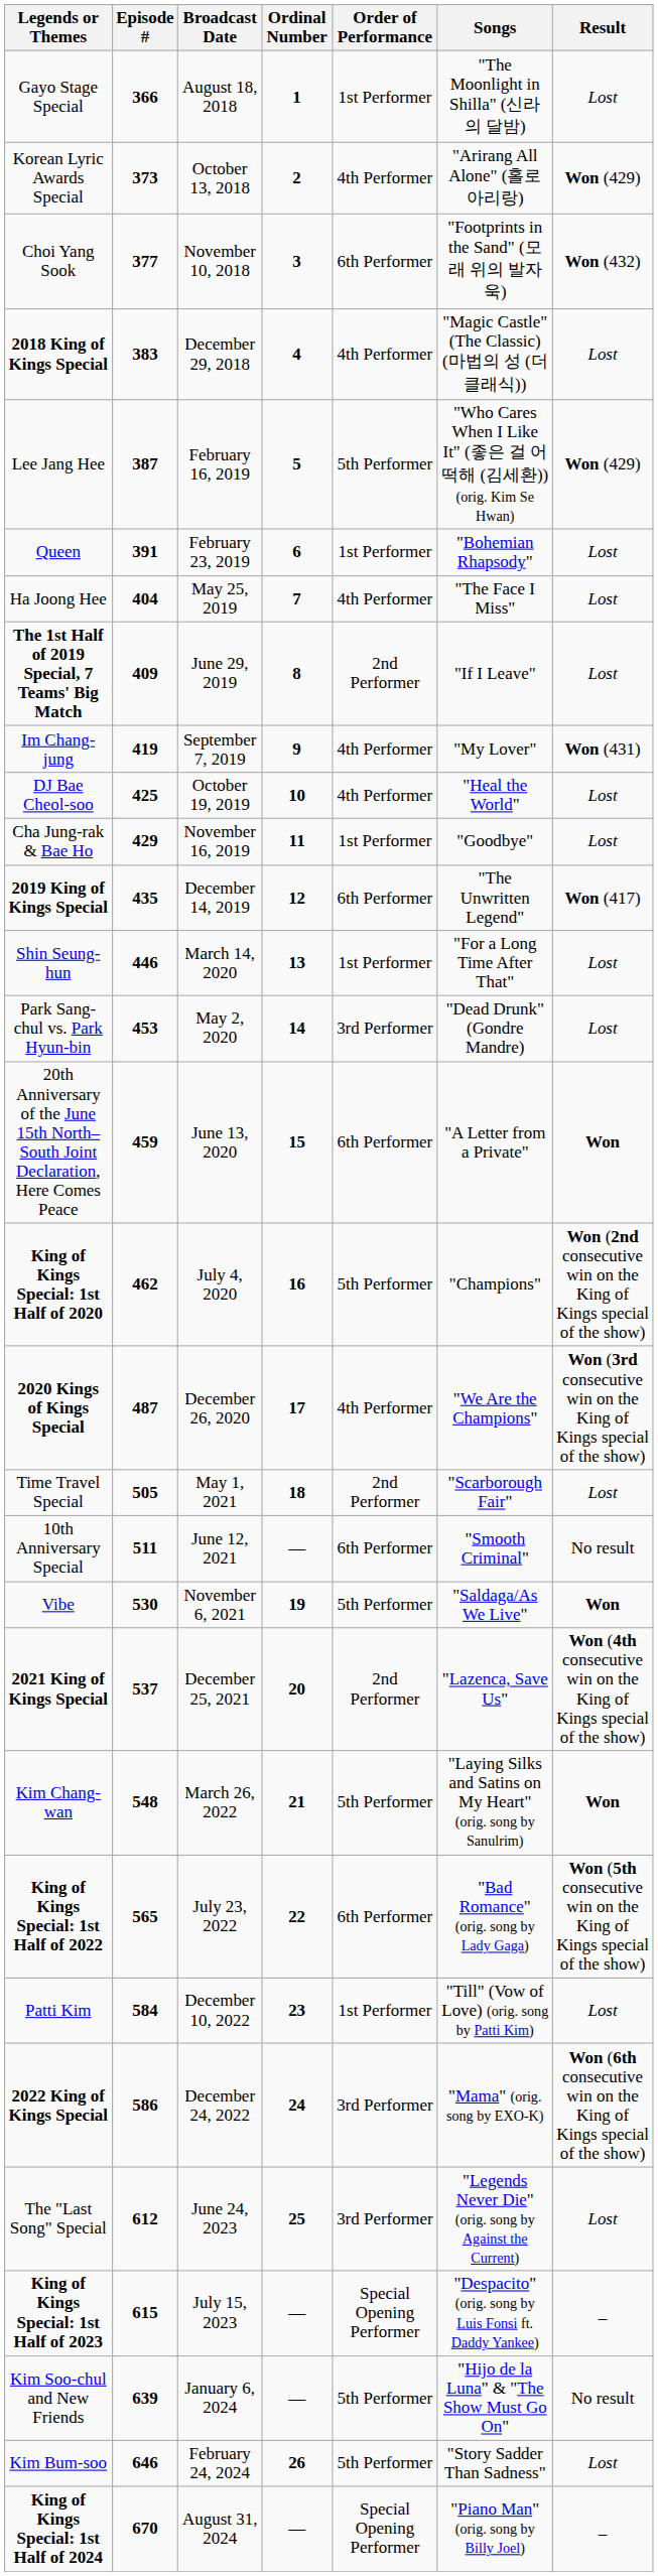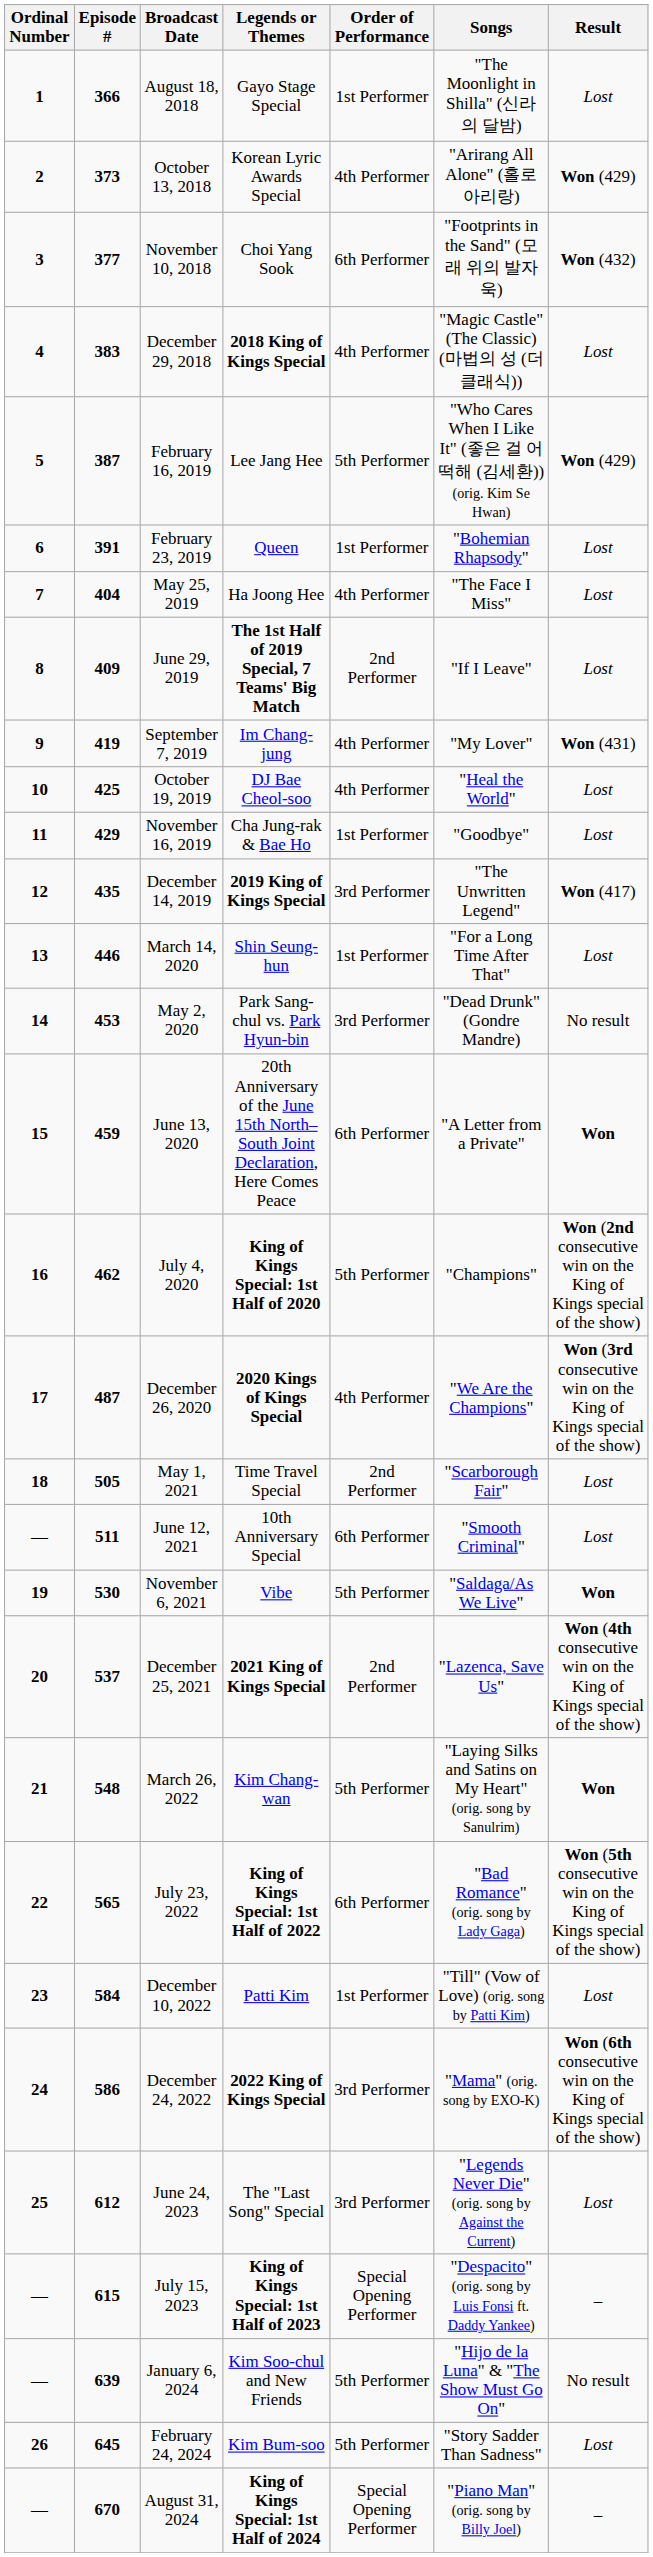 <table class="wikitable sortable plainrowheaders" style="text-align:center">
 <tr>
-<th scope="col">Legends or Themes</th>
+<th scope="col">Ordinal Number</th>
 <th scope="col">Episode #</th>
 <th scope="col">Broadcast Date</th>
-<th scope="col">Ordinal Number</th>
+<th scope="col">Legends or Themes</th>
 <th scope="col">Order of Performance</th>
 <th scope="col">Songs</th>
 <th scope="col">Result</th>
 </tr>
 <tr>
-<td>Gayo Stage Special</td>
+<td><strong>1</strong></td>
 <td><strong>366</strong></td>
 <td>August 18, 2018</td>
-<td><strong>1</strong></td>
+<td>Gayo Stage Special</td>
 <td>1st Performer</td>
 <td>"The Moonlight in Shilla" (신라의 달밤)</td>
 <td><em>Lost</em></td>
 </tr>
 <tr>
-<td>Korean Lyric Awards Special</td>
+<td><strong>2</strong></td>
 <td><strong>373</strong></td>
 <td>October 13, 2018</td>
-<td><strong>2</strong></td>
+<td>Korean Lyric Awards Special</td>
 <td>4th Performer</td>
 <td>"Arirang All Alone" (홀로 아리랑)</td>
 <td><strong>Won</strong> (429)</td>
 </tr>
 <tr>
-<td>Choi Yang Sook</td>
+<td><strong>3</strong></td>
 <td><strong>377</strong></td>
 <td>November 10, 2018</td>
-<td><strong>3</strong></td>
+<td>Choi Yang Sook</td>
 <td>6th Performer</td>
 <td>"Footprints in the Sand" (모래 위의 발자욱)</td>
 <td><strong>Won</strong> (432)</td>
 </tr>
 <tr>
-<td><strong>2018 King of Kings Special</strong></td>
+<td><strong>4</strong></td>
 <td><strong>383</strong></td>
 <td>December 29, 2018</td>
-<td><strong>4</strong></td>
+<td><strong>2018 King of Kings Special</strong></td>
 <td>4th Performer</td>
 <td>"Magic Castle" (The Classic) (마법의 성 (더 클래식))</td>
 <td><em>Lost</em></td>
 </tr>
 <tr>
-<td>Lee Jang Hee</td>
+<td><strong>5</strong></td>
 <td><strong>387</strong></td>
 <td>February 16, 2019</td>
-<td><strong>5</strong></td>
+<td>Lee Jang Hee</td>
 <td>5th Performer</td>
 <td>"Who Cares When I Like It" (좋은 걸 어떡해 (김세환)) <small>(orig. Kim Se Hwan)</small></td>
 <td><strong>Won</strong> (429)</td>
 </tr>
 <tr>
-<td><a href='#'>Queen</a></td>
+<td><strong>6</strong></td>
 <td><strong>391</strong></td>
 <td>February 23, 2019</td>
-<td><strong>6</strong></td>
+<td><a href='#'>Queen</a></td>
 <td>1st Performer</td>
 <td>"<a href='#'>Bohemian Rhapsody</a>"</td>
 <td><em>Lost</em></td>
 </tr>
 <tr>
-<td>Ha Joong Hee</td>
+<td><strong>7</strong></td>
 <td><strong>404</strong></td>
 <td>May 25, 2019</td>
-<td><strong>7</strong></td>
+<td>Ha Joong Hee</td>
 <td>4th Performer</td>
 <td>"The Face I Miss"</td>
 <td><em>Lost</em></td>
 </tr>
 <tr>
-<td><strong>The 1st Half of 2019 Special, 7 Teams' Big Match</strong></td>
+<td><strong>8</strong></td>
 <td><strong>409</strong></td>
 <td>June 29, 2019</td>
-<td><strong>8</strong></td>
+<td><strong>The 1st Half of 2019 Special, 7 Teams' Big Match</strong></td>
 <td>2nd Performer</td>
 <td>"If I Leave"</td>
 <td><em>Lost</em></td>
 </tr>
 <tr>
-<td><a href='#'>Im Chang-jung</a></td>
+<td><strong>9</strong></td>
 <td><strong>419</strong></td>
 <td>September 7, 2019</td>
-<td><strong>9</strong></td>
+<td><a href='#'>Im Chang-jung</a></td>
 <td>4th Performer</td>
 <td>"My Lover"</td>
 <td><strong>Won</strong> (431)</td>
 </tr>
 <tr>
-<td><a href='#'>DJ Bae Cheol-soo</a></td>
+<td><strong>10</strong></td>
 <td><strong>425</strong></td>
 <td>October 19, 2019</td>
-<td><strong>10</strong></td>
+<td><a href='#'>DJ Bae Cheol-soo</a></td>
 <td>4th Performer</td>
 <td>"<a href='#'>Heal the World</a>"</td>
 <td><em>Lost</em></td>
 </tr>
 <tr>
-<td>Cha Jung-rak & <a href='#'>Bae Ho</a></td>
+<td><strong>11</strong></td>
 <td><strong>429</strong></td>
 <td>November 16, 2019</td>
-<td><strong>11</strong></td>
+<td>Cha Jung-rak & <a href='#'>Bae Ho</a></td>
 <td>1st Performer</td>
 <td>"Goodbye"</td>
 <td><em>Lost</em></td>
 </tr>
 <tr>
-<td><strong>2019 King of Kings Special</strong></td>
+<td><strong>12</strong></td>
 <td><strong>435</strong></td>
 <td>December 14, 2019</td>
-<td><strong>12</strong></td>
-<td>6th Performer</td>
+<td><strong>2019 King of Kings Special</strong></td>
+<td>3rd Performer</td>
 <td>"The Unwritten Legend"</td>
 <td><strong>Won</strong> (417)</td>
 </tr>
 <tr>
-<td><a href='#'>Shin Seung-hun</a></td>
+<td><strong>13</strong></td>
 <td><strong>446</strong></td>
 <td>March 14, 2020</td>
-<td><strong>13</strong></td>
+<td><a href='#'>Shin Seung-hun</a></td>
 <td>1st Performer</td>
 <td>"For a Long Time After That"</td>
 <td><em>Lost</em></td>
 </tr>
 <tr>
-<td>Park Sang-chul vs. <a href='#'>Park Hyun-bin</a></td>
+<td><strong>14</strong></td>
 <td><strong>453</strong></td>
 <td>May 2, 2020</td>
-<td><strong>14</strong></td>
+<td>Park Sang-chul vs. <a href='#'>Park Hyun-bin</a></td>
 <td>3rd Performer</td>
 <td>"Dead Drunk" (Gondre Mandre)</td>
-<td><em>Lost</em></td>
+<td>No result</td>
 </tr>
 <tr>
-<td>20th Anniversary of the <a href='#'>June 15th North–South Joint Declaration</a>, Here Comes Peace</td>
+<td><strong>15</strong></td>
 <td><strong>459</strong></td>
 <td>June 13, 2020</td>
-<td><strong>15</strong></td>
+<td>20th Anniversary of the <a href='#'>June 15th North–South Joint Declaration</a>, Here Comes Peace</td>
 <td>6th Performer</td>
 <td>"A Letter from a Private"</td>
 <td><strong>Won</strong></td>
 </tr>
 <tr>
-<td><strong>King of Kings Special: 1st Half of 2020</strong></td>
+<td><strong>16</strong></td>
 <td><strong>462</strong></td>
 <td>July 4, 2020</td>
-<td><strong>16</strong></td>
+<td><strong>King of Kings Special: 1st Half of 2020</strong></td>
 <td>5th Performer</td>
 <td>"Champions"</td>
 <td><strong>Won</strong> (<strong>2nd</strong> consecutive win on the King of Kings special of the show)</td>
 </tr>
 <tr>
-<td><strong>2020 Kings of Kings Special</strong></td>
+<td><strong>17</strong></td>
 <td><strong>487</strong></td>
 <td>December 26, 2020</td>
-<td><strong>17</strong></td>
+<td><strong>2020 Kings of Kings Special</strong></td>
 <td>4th Performer</td>
 <td>"<a href='#'>We Are the Champions</a>"</td>
 <td><strong>Won</strong> (<strong>3rd</strong> consecutive win on the King of Kings special of the show)</td>
 </tr>
 <tr>
-<td>Time Travel Special</td>
+<td><strong>18</strong></td>
 <td><strong>505</strong></td>
 <td>May 1, 2021</td>
-<td><strong>18</strong></td>
+<td>Time Travel Special</td>
 <td>2nd Performer</td>
 <td>"<a href='#'>Scarborough Fair</a>"</td>
 <td><em>Lost</em></td>
 </tr>
 <tr>
-<td>10th Anniversary Special</td>
+<td>—</td>
 <td><strong>511</strong></td>
 <td>June 12, 2021</td>
-<td>—</td>
+<td>10th Anniversary Special</td>
 <td>6th Performer</td>
 <td>"<a href='#'>Smooth Criminal</a>"</td>
-<td>No result</td>
+<td><em>Lost</em></td>
 </tr>
 <tr>
-<td><a href='#'>Vibe</a></td>
+<td><strong>19</strong></td>
 <td><strong>530</strong></td>
 <td>November 6, 2021</td>
-<td><strong>19</strong></td>
+<td><a href='#'>Vibe</a></td>
 <td>5th Performer</td>
 <td>"<a href='#'>Saldaga/As We Live</a>"</td>
 <td><strong>Won</strong></td>
 </tr>
 <tr>
-<td><strong>2021 King of Kings Special</strong></td>
+<td><strong>20</strong></td>
 <td><strong>537</strong></td>
 <td>December 25, 2021</td>
-<td><strong>20</strong></td>
+<td><strong>2021 King of Kings Special</strong></td>
 <td>2nd Performer</td>
 <td>"<a href='#'>Lazenca, Save Us</a>"</td>
 <td><strong>Won</strong> (<strong>4th</strong> consecutive win on the King of Kings special of the show)</td>
 </tr>
 <tr>
-<td><a href='#'>Kim Chang-wan</a></td>
+<td><strong>21</strong></td>
 <td><strong>548</strong></td>
 <td>March 26, 2022</td>
-<td><strong>21</strong></td>
+<td><a href='#'>Kim Chang-wan</a></td>
 <td>5th Performer</td>
 <td>"Laying Silks and Satins on My Heart" <small>(orig. song by Sanulrim)</small></td>
 <td><strong>Won</strong></td>
 </tr>
 <tr>
-<td><strong>King of Kings Special: 1st Half of 2022</strong></td>
+<td><strong>22</strong></td>
 <td><strong>565</strong></td>
 <td>July 23, 2022</td>
-<td><strong>22</strong></td>
+<td><strong>King of Kings Special: 1st Half of 2022</strong></td>
 <td>6th Performer</td>
 <td>"<a href='#'>Bad Romance</a>" <small>(orig. song by <a href='#'>Lady Gaga</a>)</small></td>
 <td><strong>Won</strong> (<strong>5th</strong> consecutive win on the King of Kings special of the show)</td>
 </tr>
 <tr>
-<td><a href='#'>Patti Kim</a></td>
+<td><strong>23</strong></td>
 <td><strong>584</strong></td>
 <td>December 10, 2022</td>
-<td><strong>23</strong></td>
+<td><a href='#'>Patti Kim</a></td>
 <td>1st Performer</td>
 <td>"Till" (Vow of Love) <small>(orig. song by <a href='#'>Patti Kim</a>)</small></td>
 <td><em>Lost</em></td>
 </tr>
 <tr>
-<td><strong>2022 King of Kings Special</strong></td>
+<td><strong>24</strong></td>
 <td><strong>586</strong></td>
 <td>December 24, 2022</td>
-<td><strong>24</strong></td>
+<td><strong>2022 King of Kings Special</strong></td>
 <td>3rd Performer</td>
 <td>"<a href='#'>Mama</a>" <small>(orig. song by EXO-K)</small></td>
 <td><strong>Won</strong> (<strong>6th</strong> consecutive win on the King of Kings special of the show)</td>
 </tr>
 <tr>
-<td>The "Last Song" Special</td>
+<td><strong>25</strong></td>
 <td><strong>612</strong></td>
 <td>June 24, 2023</td>
-<td><strong>25</strong></td>
+<td>The "Last Song" Special</td>
 <td>3rd Performer</td>
 <td>"<a href='#'>Legends Never Die</a>" <small>(orig. song by <a href='#'>Against the Current</a>)</small></td>
 <td><em>Lost</em></td>
 </tr>
 <tr>
-<td><strong>King of Kings Special: 1st Half of 2023</strong></td>
+<td>—</td>
 <td><strong>615</strong></td>
 <td>July 15, 2023</td>
-<td>—</td>
+<td><strong>King of Kings Special: 1st Half of 2023</strong></td>
 <td>Special Opening Performer</td>
 <td>"<a href='#'>Despacito</a>" <small>(orig. song by <a href='#'>Luis Fonsi</a> ft. <a href='#'>Daddy Yankee</a>)</small></td>
 <td>_</td>
 </tr>
 <tr>
-<td><a href='#'>Kim Soo-chul</a> and New Friends</td>
+<td>—</td>
 <td><strong>639</strong></td>
 <td>January 6, 2024</td>
-<td>—</td>
+<td><a href='#'>Kim Soo-chul</a> and New Friends</td>
 <td>5th Performer</td>
 <td>"<a href='#'>Hijo de la Luna</a>" & "<a href='#'>The Show Must Go On</a>" </td>
 <td>No result</td>
 </tr>
 <tr>
+<td><strong>26</strong></td>
+<td><strong>645</strong></td>
+<td>February 24, 2024</td>
 <td><a href='#'>Kim Bum-soo</a></td>
-<td><strong>646</strong></td>
-<td>February 24, 2024</td>
-<td><strong>26</strong></td>
 <td>5th Performer </td>
 <td>"Story Sadder Than Sadness" </td>
 <td><em>Lost</em></td>
 </tr>
 <tr>
-<td><strong>King of Kings Special: 1st Half of 2024</strong></td>
+<td>—</td>
 <td><strong>670</strong></td>
 <td>August 31, 2024</td>
-<td>—</td>
+<td><strong>King of Kings Special: 1st Half of 2024</strong></td>
 <td>Special Opening Performer </td>
 <td>"<a href='#'>Piano Man</a>" <small>(orig. song by <a href='#'>Billy Joel</a>)</small></td>
 <td>_</td>
 </tr>
 </table>
